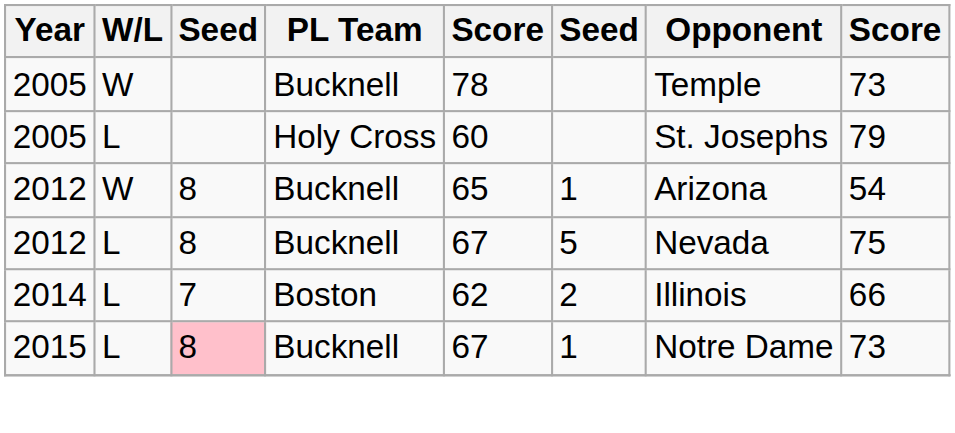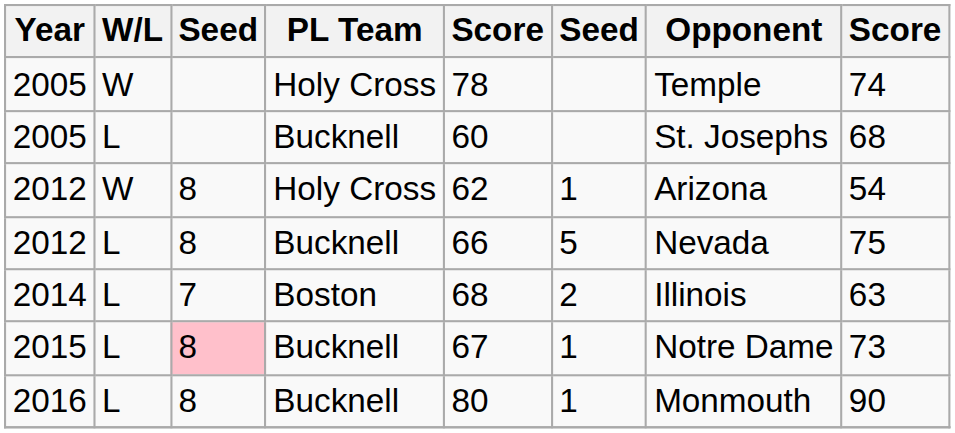 <table class="wikitable sortable" style="text-align:center: inline-table;">
 <tr>
 <th>Year</th>
 <th>W/L</th>
 <th>Seed</th>
 <th>PL Team</th>
 <th>Score</th>
 <th>Seed</th>
 <th>Opponent</th>
 <th>Score</th>
 </tr>
 <tr>
 <td>2005</td>
 <td>W</td>
 <td></td>
-<td>Bucknell</td>
+<td>Holy Cross</td>
 <td>78</td>
 <td></td>
 <td>Temple</td>
-<td>73</td>
+<td>74</td>
 </tr>
 <tr>
 <td>2005</td>
 <td>L</td>
 <td></td>
-<td>Holy Cross</td>
+<td>Bucknell</td>
 <td>60</td>
 <td></td>
 <td>St. Josephs</td>
-<td>79</td>
+<td>68</td>
 </tr>
 <tr>
 <td>2012</td>
 <td>W</td>
 <td>8</td>
-<td>Bucknell</td>
-<td>65</td>
+<td>Holy Cross</td>
+<td>62</td>
 <td>1</td>
 <td>Arizona</td>
 <td>54</td>
 </tr>
 <tr>
 <td>2012</td>
 <td>L</td>
 <td>8</td>
 <td>Bucknell</td>
-<td>67</td>
+<td>66</td>
 <td>5</td>
 <td>Nevada</td>
 <td>75</td>
 </tr>
 <tr>
 <td>2014</td>
 <td>L</td>
 <td>7</td>
 <td>Boston</td>
-<td>62</td>
+<td>68</td>
 <td>2</td>
 <td>Illinois</td>
-<td>66</td>
+<td>63</td>
 </tr>
 <tr>
 <td>2015</td>
 <td>L</td>
 <td style="background: pink;">8</td>
 <td>Bucknell</td>
 <td>67</td>
 <td>1</td>
 <td>Notre Dame</td>
 <td>73</td>
 </tr>
 <tr>
+<td>2016</td>
+<td>L</td>
+<td>8</td>
+<td>Bucknell</td>
+<td>80</td>
+<td>1</td>
+<td>Monmouth</td>
+<td>90</td>
+</tr>
+<tr>
 </tr>
 </table>
